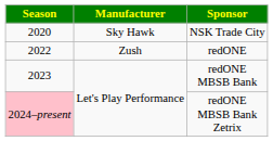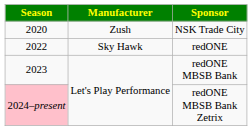 <table class="wikitable" style="text-align:center;margin-left:1em;float:center">
 <tr>
 <th style="background:green; color:yellow;">Season</th>
 <th style="background:green; color:yellow;">Manufacturer</th>
 <th style="background:green; color:yellow;">Sponsor</th>
 </tr>
 <tr>
 <td>2020</td>
-<td>Sky Hawk</td>
+<td>Zush</td>
 <td>NSK Trade City</td>
 </tr>
 <tr>
 <td>2022</td>
-<td>Zush</td>
+<td>Sky Hawk</td>
 <td>redONE</td>
 </tr>
 <tr>
 <td>2023</td>
 <td rowspan=2>Let's Play Performance</td>
 <td>redONE <br> MBSB Bank</td>
 </tr>
 <tr>
 <td style="background: pink;">2024–<em>present</em></td>
 <td>redONE <br> MBSB Bank <br> Zetrix</td>
 </tr>
 </table>
